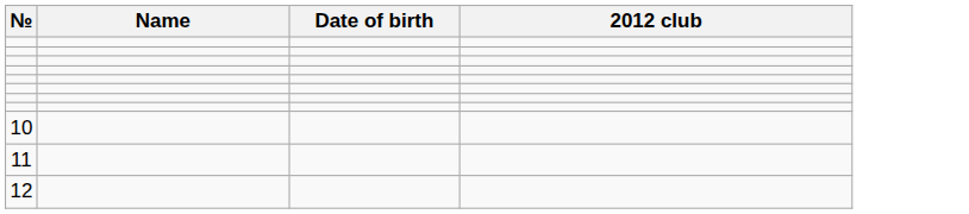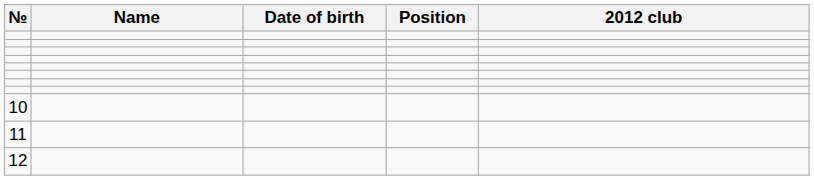 <table class="wikitable sortable" style="font-size:100%; text-align:center;">
 <tr>
 <th>№</th>
 <th style="width:12em">Name</th>
 <th style="width:8em">Date of birth</th>
+<th style="width:5em">Position</th>
 <th style="width:19em">2012 club</th>
 </tr>
 <tr>
 <td></td>
 <td style="text-align:left;"></td>
 <td style="text-align:right;"></td>
 <td></td>
-</tr>
-<tr>
-<td></td>
-<td style="text-align:left;"></td>
-<td style="text-align:right;"></td>
 <td></td>
 </tr>
 <tr>
 <td></td>
 <td style="text-align:left;"></td>
 <td style="text-align:right;"></td>
 <td></td>
-</tr>
-<tr>
-<td></td>
-<td style="text-align:left;"></td>
-<td style="text-align:right;"></td>
 <td></td>
 </tr>
 <tr>
 <td></td>
 <td style="text-align:left;"></td>
 <td style="text-align:right;"></td>
 <td></td>
-</tr>
-<tr>
-<td></td>
-<td style="text-align:left;"></td>
-<td style="text-align:right;"></td>
 <td></td>
 </tr>
 <tr>
 <td></td>
 <td style="text-align:left;"></td>
 <td style="text-align:right;"></td>
 <td></td>
+<td></td>
 </tr>
 <tr>
 <td></td>
 <td style="text-align:left;"></td>
 <td style="text-align:right;"></td>
+<td></td>
+<td></td>
+</tr>
+<tr>
+<td></td>
+<td style="text-align:left;"></td>
+<td style="text-align:right;"></td>
+<td></td>
+<td></td>
+</tr>
+<tr>
+<td></td>
+<td style="text-align:left;"></td>
+<td style="text-align:right;"></td>
+<td></td>
+<td></td>
+</tr>
+<tr>
+<td></td>
+<td style="text-align:left;"></td>
+<td style="text-align:right;"></td>
+<td></td>
 <td></td>
 </tr>
 <tr>
 <td>10</td>
 <td style="text-align:left;"></td>
 <td style="text-align:right;"></td>
 <td></td>
+<td></td>
 </tr>
 <tr>
 <td>11</td>
 <td style="text-align:left;"></td>
 <td style="text-align:right;"></td>
+<td></td>
 <td></td>
 </tr>
 <tr>
 <td>12</td>
 <td style="text-align:left;"></td>
 <td style="text-align:right;"></td>
 <td></td>
+<td></td>
 </tr>
 </table>
